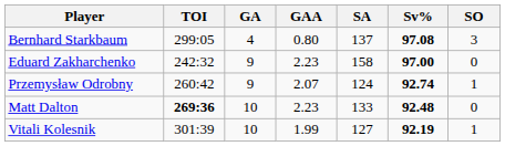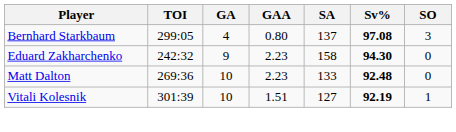 <table class="wikitable sortable" style="text-align:center;">
 <tr>
 <th style="width:170px;">Player</th>
 <th style="width:60px;">TOI</th>
 <th style="width:50px;">GA</th>
 <th style="width:60px;">GAA</th>
 <th style="width:50px;">SA</th>
 <th style="width:60px;">Sv%</th>
 <th style="width:50px;">SO</th>
 </tr>
 <tr>
 <td style="text-align:left;"> <a href='#'>Bernhard Starkbaum</a></td>
 <td>299:05</td>
 <td>4</td>
 <td>0.80</td>
 <td>137</td>
 <td><strong>97.08</strong></td>
 <td>3</td>
 </tr>
 <tr>
 <td style="text-align:left;"> <a href='#'>Eduard Zakharchenko</a></td>
 <td>242:32</td>
 <td>9</td>
 <td>2.23</td>
 <td>158</td>
-<td><strong>97.00</strong></td>
+<td><strong>94.30</strong></td>
 <td>0</td>
 </tr>
 <tr>
-<td style="text-align:left;"> <a href='#'>Przemysław Odrobny</a></td>
-<td>260:42</td>
-<td>9</td>
-<td>2.07</td>
-<td>124</td>
-<td><strong>92.74</strong></td>
-<td>1</td>
-</tr>
-<tr>
 <td style="text-align:left;"> <a href='#'>Matt Dalton</a></td>
-<td><strong>269:36</strong></td>
+<td>269:36</td>
 <td>10</td>
 <td>2.23</td>
 <td>133</td>
 <td><strong>92.48</strong></td>
 <td>0</td>
 </tr>
 <tr>
 <td style="text-align:left;"> <a href='#'>Vitali Kolesnik</a></td>
 <td>301:39</td>
 <td>10</td>
-<td>1.99</td>
+<td>1.51</td>
 <td>127</td>
 <td><strong>92.19</strong></td>
 <td>1</td>
 </tr>
 </table>
